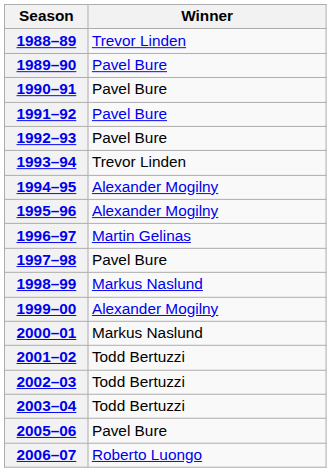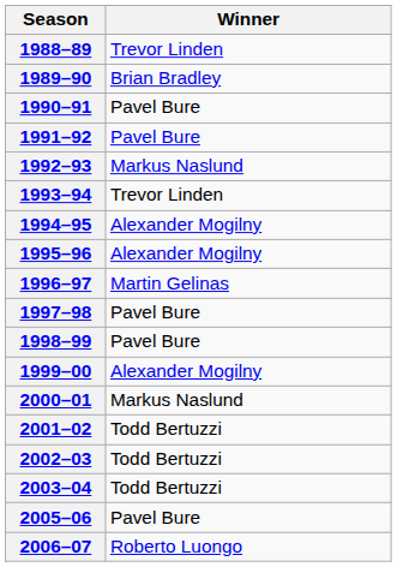 <table class="wikitable">
 <tr>
 <th scope="col" style="width:5em">Season</th>
 <th scope="col" style="width:15em">Winner</th>
 </tr>
 <tr>
 <th scope="row"><a href='#'>1988–89</a></th>
 <td><a href='#'>Trevor Linden</a></td>
 </tr>
 <tr>
 <th scope="row"><a href='#'>1989–90</a></th>
-<td><a href='#'>Pavel Bure</a></td>
+<td><a href='#'>Brian Bradley</a></td>
 </tr>
 <tr>
 <th scope="row"><a href='#'>1990–91</a></th>
 <td>Pavel Bure</td>
 </tr>
 <tr>
 <th scope="row"><a href='#'>1991–92</a></th>
 <td><a href='#'>Pavel Bure</a></td>
 </tr>
 <tr>
 <th scope="row"><a href='#'>1992–93</a></th>
-<td>Pavel Bure</td>
+<td><a href='#'>Markus Naslund</a></td>
 </tr>
 <tr>
 <th scope="row"><a href='#'>1993–94</a></th>
 <td>Trevor Linden</td>
 </tr>
 <tr>
 <th scope="row"><a href='#'>1994–95</a></th>
 <td><a href='#'>Alexander Mogilny</a></td>
 </tr>
 <tr>
 <th scope="row"><a href='#'>1995–96</a></th>
 <td><a href='#'>Alexander Mogilny</a></td>
 </tr>
 <tr>
 <th scope="row"><a href='#'>1996–97</a></th>
 <td><a href='#'>Martin Gelinas</a></td>
 </tr>
 <tr>
 <th scope="row"><a href='#'>1997–98</a></th>
 <td>Pavel Bure</td>
 </tr>
 <tr>
 <th scope="row"><a href='#'>1998–99</a></th>
-<td><a href='#'>Markus Naslund</a></td>
+<td>Pavel Bure</td>
 </tr>
 <tr>
 <th scope="row"><a href='#'>1999–00</a></th>
 <td><a href='#'>Alexander Mogilny</a></td>
 </tr>
 <tr>
 <th scope="row"><a href='#'>2000–01</a></th>
 <td>Markus Naslund</td>
 </tr>
 <tr>
 <th scope="row"><a href='#'>2001–02</a></th>
 <td>Todd Bertuzzi</td>
 </tr>
 <tr>
 <th scope="row"><a href='#'>2002–03</a></th>
 <td>Todd Bertuzzi</td>
 </tr>
 <tr>
 <th scope="row"><a href='#'>2003–04</a></th>
 <td>Todd Bertuzzi</td>
 </tr>
 <tr>
 <th scope="row"><a href='#'>2005–06</a></th>
 <td>Pavel Bure</td>
 </tr>
 <tr>
 <th scope="row"><a href='#'>2006–07</a></th>
 <td><a href='#'>Roberto Luongo</a></td>
 </tr>
 </table>
